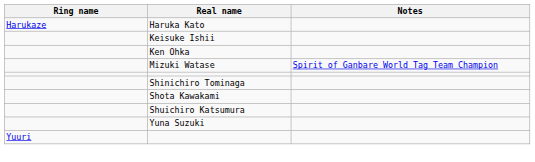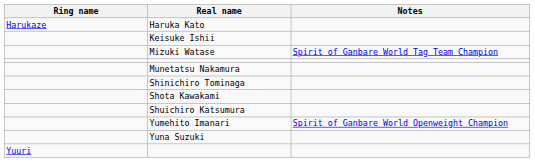 <table class="wikitable sortable" align="left center" width="65%">
 <tr>
 <th width="15%">Ring name</th>
 <th width="15%">Real name</th>
 <th width="25%">Notes</th>
 </tr>
 <tr>
 <td><a href='#'>Harukaze</a></td>
 <td>Haruka Kato</td>
 <td></td>
 </tr>
 <tr>
 <td></td>
 <td>Keisuke Ishii</td>
 <td></td>
 </tr>
 <tr>
 <td></td>
-<td>Ken Ohka</td>
-<td></td>
-</tr>
-<tr>
-<td></td>
 <td>Mizuki Watase</td>
 <td><a href='#'>Spirit of Ganbare World Tag Team Champion</a></td>
 </tr>
 <tr>
 <td></td>
 <td></td>
+<td></td>
+</tr>
+<tr>
+<td></td>
+<td>Munetatsu Nakamura</td>
 <td></td>
 </tr>
 <tr>
 <td></td>
 <td>Shinichiro Tominaga</td>
 <td></td>
 </tr>
 <tr>
 <td></td>
 <td>Shota Kawakami</td>
 <td></td>
 </tr>
 <tr>
 <td></td>
 <td>Shuichiro Katsumura</td>
 <td></td>
 </tr>
 <tr>
 <td></td>
+<td>Yumehito Imanari</td>
+<td><a href='#'>Spirit of Ganbare World Openweight Champion</a></td>
+</tr>
+<tr>
+<td></td>
 <td>Yuna Suzuki</td>
 <td></td>
 </tr>
 <tr>
 <td><a href='#'>Yuuri</a></td>
 <td></td>
 <td></td>
 </tr>
 </table>
